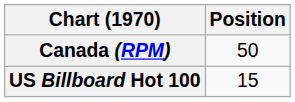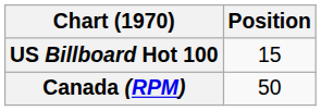 <table class="wikitable sortable plainrowheaders" style="text-align:center">
 <tr>
 <th>Chart (1970)</th>
 <th>Position</th>
 </tr>
 <tr>
+<th scope="row">US <em>Billboard</em> Hot 100</th>
+<td>15</td>
+</tr>
+<tr>
 <th scope="row">Canada <em>(<a href='#'>RPM</a>)</em></th>
 <td>50</td>
 </tr>
-<tr>
-<th scope="row">US <em>Billboard</em> Hot 100</th>
-<td>15</td>
-</tr>
 </table>
